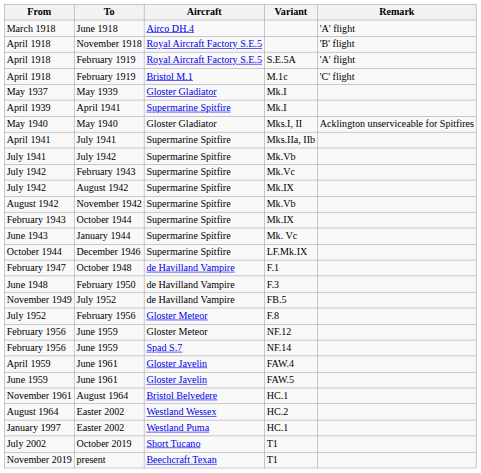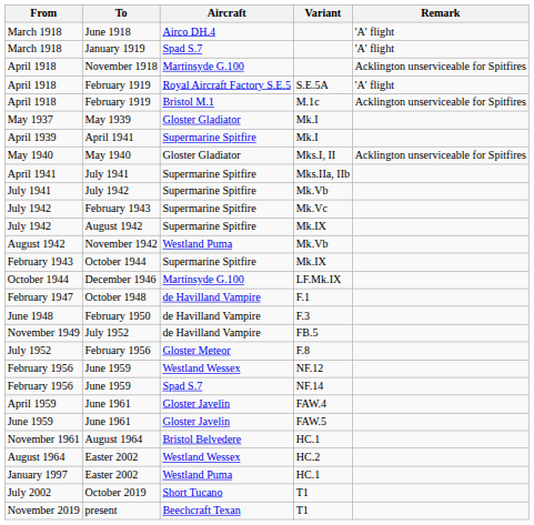 <table class="wikitable">
 <tr>
 <th>From</th>
 <th>To</th>
 <th>Aircraft</th>
 <th>Variant</th>
 <th>Remark</th>
 </tr>
 <tr>
 <td>March 1918</td>
 <td>June 1918</td>
 <td><a href='#'>Airco DH.4</a></td>
 <td></td>
 <td>'A' flight</td>
 </tr>
 <tr>
+<td>March 1918</td>
+<td>January 1919</td>
+<td><a href='#'>Spad S.7</a></td>
+<td></td>
+<td>'A' flight</td>
+</tr>
+<tr>
 <td>April 1918</td>
 <td>November 1918</td>
-<td><a href='#'>Royal Aircraft Factory S.E.5</a></td>
+<td><a href='#'>Martinsyde G.100</a></td>
 <td></td>
-<td>'B' flight</td>
+<td>Acklington unserviceable for Spitfires</td>
 </tr>
 <tr>
 <td>April 1918</td>
 <td>February 1919</td>
 <td><a href='#'>Royal Aircraft Factory S.E.5</a></td>
 <td>S.E.5A</td>
 <td>'A' flight</td>
 </tr>
 <tr>
 <td>April 1918</td>
 <td>February 1919</td>
 <td><a href='#'>Bristol M.1</a></td>
 <td>M.1c</td>
-<td>'C' flight</td>
+<td>Acklington unserviceable for Spitfires</td>
 </tr>
 <tr>
 <td>May 1937</td>
 <td>May 1939</td>
 <td><a href='#'>Gloster Gladiator</a></td>
 <td>Mk.I</td>
 <td></td>
 </tr>
 <tr>
 <td>April 1939</td>
 <td>April 1941</td>
 <td><a href='#'>Supermarine Spitfire</a></td>
 <td>Mk.I</td>
 <td></td>
 </tr>
 <tr>
 <td>May 1940</td>
 <td>May 1940</td>
 <td>Gloster Gladiator</td>
 <td>Mks.I, II</td>
 <td>Acklington unserviceable for Spitfires</td>
 </tr>
 <tr>
 <td>April 1941</td>
 <td>July 1941</td>
 <td>Supermarine Spitfire</td>
 <td>Mks.IIa, IIb</td>
 <td></td>
 </tr>
 <tr>
 <td>July 1941</td>
 <td>July 1942</td>
 <td>Supermarine Spitfire</td>
 <td>Mk.Vb</td>
 <td></td>
 </tr>
 <tr>
 <td>July 1942</td>
 <td>February 1943</td>
 <td>Supermarine Spitfire</td>
 <td>Mk.Vc</td>
 <td></td>
 </tr>
 <tr>
 <td>July 1942</td>
 <td>August 1942</td>
 <td>Supermarine Spitfire</td>
 <td>Mk.IX</td>
 <td></td>
 </tr>
 <tr>
 <td>August 1942</td>
 <td>November 1942</td>
-<td>Supermarine Spitfire</td>
+<td><a href='#'>Westland Puma</a></td>
 <td>Mk.Vb</td>
 <td></td>
 </tr>
 <tr>
 <td>February 1943</td>
 <td>October 1944</td>
 <td>Supermarine Spitfire</td>
 <td>Mk.IX</td>
 <td></td>
 </tr>
 <tr>
-<td>June 1943</td>
-<td>January 1944</td>
-<td>Supermarine Spitfire</td>
-<td>Mk. Vc</td>
-<td></td>
-</tr>
-<tr>
 <td>October 1944</td>
 <td>December 1946</td>
-<td>Supermarine Spitfire</td>
+<td><a href='#'>Martinsyde G.100</a></td>
 <td>LF.Mk.IX</td>
 <td></td>
 </tr>
 <tr>
 <td>February 1947</td>
 <td>October 1948</td>
 <td><a href='#'>de Havilland Vampire</a></td>
 <td>F.1</td>
 <td></td>
 </tr>
 <tr>
 <td>June 1948</td>
 <td>February 1950</td>
 <td>de Havilland Vampire</td>
 <td>F.3</td>
 <td></td>
 </tr>
 <tr>
 <td>November 1949</td>
 <td>July 1952</td>
 <td>de Havilland Vampire</td>
 <td>FB.5</td>
 <td></td>
 </tr>
 <tr>
 <td>July 1952</td>
 <td>February 1956</td>
 <td><a href='#'>Gloster Meteor</a></td>
 <td>F.8</td>
 <td></td>
 </tr>
 <tr>
 <td>February 1956</td>
 <td>June 1959</td>
-<td>Gloster Meteor</td>
+<td><a href='#'>Westland Wessex</a></td>
 <td>NF.12</td>
 <td></td>
 </tr>
 <tr>
 <td>February 1956</td>
 <td>June 1959</td>
 <td><a href='#'>Spad S.7</a></td>
 <td>NF.14</td>
 <td></td>
 </tr>
 <tr>
 <td>April 1959</td>
 <td>June 1961</td>
 <td><a href='#'>Gloster Javelin</a></td>
 <td>FAW.4</td>
 <td></td>
 </tr>
 <tr>
 <td>June 1959</td>
 <td>June 1961</td>
 <td><a href='#'>Gloster Javelin</a></td>
 <td>FAW.5</td>
 <td></td>
 </tr>
 <tr>
 <td>November 1961</td>
 <td>August 1964</td>
 <td><a href='#'>Bristol Belvedere</a></td>
 <td>HC.1</td>
 <td></td>
 </tr>
 <tr>
 <td>August 1964</td>
 <td>Easter 2002</td>
 <td><a href='#'>Westland Wessex</a></td>
 <td>HC.2</td>
 <td></td>
 </tr>
 <tr>
 <td>January 1997</td>
 <td>Easter 2002</td>
 <td><a href='#'>Westland Puma</a></td>
 <td>HC.1</td>
 <td></td>
 </tr>
 <tr>
 <td>July 2002</td>
 <td>October 2019</td>
 <td><a href='#'>Short Tucano</a></td>
 <td>T1</td>
 <td></td>
 </tr>
 <tr>
 <td>November 2019</td>
 <td>present</td>
 <td><a href='#'>Beechcraft Texan</a></td>
 <td>T1</td>
 <td></td>
 </tr>
 </table>
